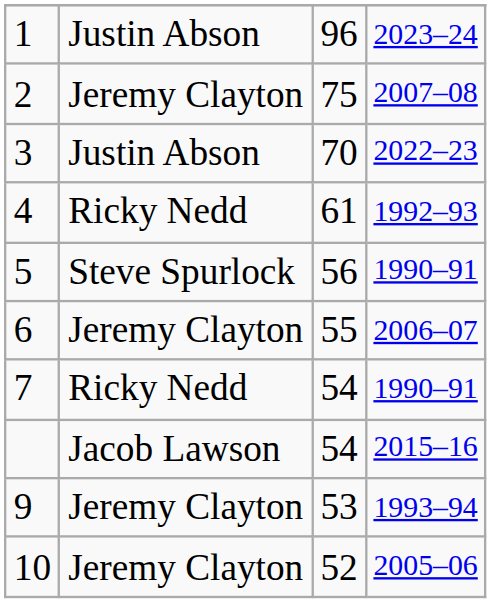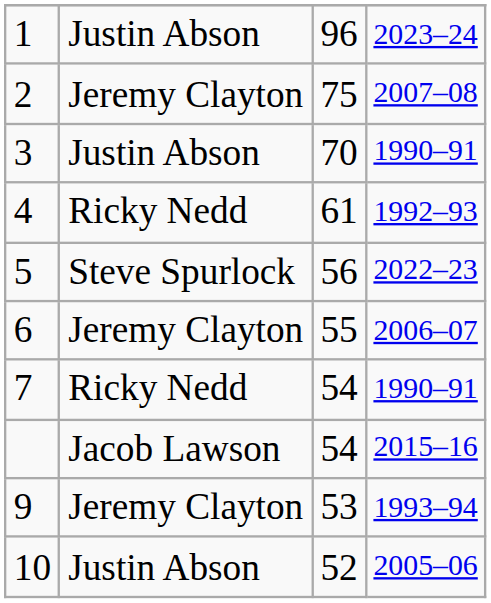 <table class="wikitable">
 <tr>
 </tr>
 <tr>
 <td>1</td>
 <td>Justin Abson</td>
 <td>96</td>
 <td style="font-size:80%;"><a href='#'>2023–24</a></td>
 </tr>
 <tr>
 <td>2</td>
 <td>Jeremy Clayton</td>
 <td>75</td>
 <td style="font-size:80%;"><a href='#'>2007–08</a></td>
 </tr>
 <tr>
 <td>3</td>
 <td>Justin Abson</td>
 <td>70</td>
-<td style="font-size:80%;"><a href='#'>2022–23</a></td>
+<td style="font-size:80%;"><a href='#'>1990–91</a></td>
 </tr>
 <tr>
 <td>4</td>
 <td>Ricky Nedd</td>
 <td>61</td>
 <td style="font-size:80%;"><a href='#'>1992–93</a></td>
 </tr>
 <tr>
 <td>5</td>
 <td>Steve Spurlock</td>
 <td>56</td>
-<td style="font-size:80%;"><a href='#'>1990–91</a></td>
+<td style="font-size:80%;"><a href='#'>2022–23</a></td>
 </tr>
 <tr>
 <td>6</td>
 <td>Jeremy Clayton</td>
 <td>55</td>
 <td style="font-size:80%;"><a href='#'>2006–07</a></td>
 </tr>
 <tr>
 <td>7</td>
 <td>Ricky Nedd</td>
 <td>54</td>
 <td style="font-size:80%;"><a href='#'>1990–91</a></td>
 </tr>
 <tr>
 <td></td>
 <td>Jacob Lawson</td>
 <td>54</td>
 <td style="font-size:80%;"><a href='#'>2015–16</a></td>
 </tr>
 <tr>
 <td>9</td>
 <td>Jeremy Clayton</td>
 <td>53</td>
 <td style="font-size:80%;"><a href='#'>1993–94</a></td>
 </tr>
 <tr>
 <td>10</td>
-<td>Jeremy Clayton</td>
+<td>Justin Abson</td>
 <td>52</td>
 <td style="font-size:80%;"><a href='#'>2005–06</a></td>
 </tr>
 </table>
